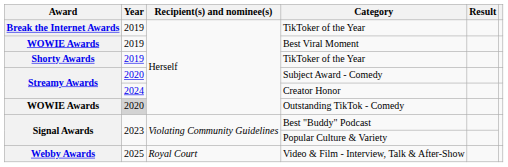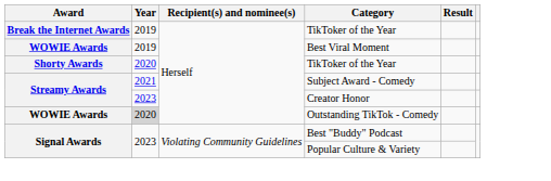 <table class="wikitable sortable plainrowheaders">
 <tr>
 <th scope="col">Award</th>
 <th scope="col">Year</th>
 <th scope="col">Recipient(s) and nominee(s)</th>
 <th scope="col">Category</th>
 <th scope="col">Result</th>
 <th scope="col" class="unsortable"></th>
 </tr>
 <tr>
 <th scope="row"><a href='#'>Break the Internet Awards</a></th>
 <td>2019</td>
 <td rowspan="6">Herself</td>
 <td>TikToker of the Year</td>
 <td></td>
 <td></td>
 </tr>
 <tr>
 <th scope="row"><a href='#'>WOWIE Awards</a></th>
 <td>2019</td>
 <td>Best Viral Moment</td>
 <td></td>
 <td></td>
 </tr>
 <tr>
 <th scope="row"><a href='#'>Shorty Awards</a></th>
-<td><a href='#'>2019</a></td>
+<td><a href='#'>2020</a></td>
 <td>TikToker of the Year</td>
 <td></td>
 <td></td>
 </tr>
 <tr>
 <th rowspan="2" scope="row"><a href='#'>Streamy Awards</a></th>
-<td><a href='#'>2020</a></td>
+<td><a href='#'>2021</a></td>
 <td>Subject Award - Comedy</td>
 <td></td>
 <td></td>
 </tr>
 <tr>
-<td><a href='#'>2024</a></td>
+<td><a href='#'>2023</a></td>
 <td>Creator Honor</td>
 <td></td>
 <td></td>
 </tr>
 <tr>
 <th scope="row">WOWIE Awards</th>
 <td style="background: lightgrey;">2020</td>
 <td>Outstanding TikTok - Comedy</td>
 <td></td>
 <td></td>
 </tr>
 <tr>
 <th scope="row" rowspan="2">Signal Awards</th>
 <td rowspan="2">2023</td>
 <td rowspan="2"><em>Violating Community Guidelines</em></td>
 <td>Best "Buddy" Podcast</td>
 <td></td>
 <td rowspan="2"></td>
 </tr>
 <tr>
 <td>Popular Culture & Variety</td>
 <td></td>
 </tr>
-<tr>
-<th scope="row"><a href='#'>Webby Awards</a></th>
-<td>2025</td>
-<td><em>Royal Court</em></td>
-<td>Video & Film - Interview, Talk & After-Show</td>
-<td></td>
-<td></td>
-</tr>
 </table>
